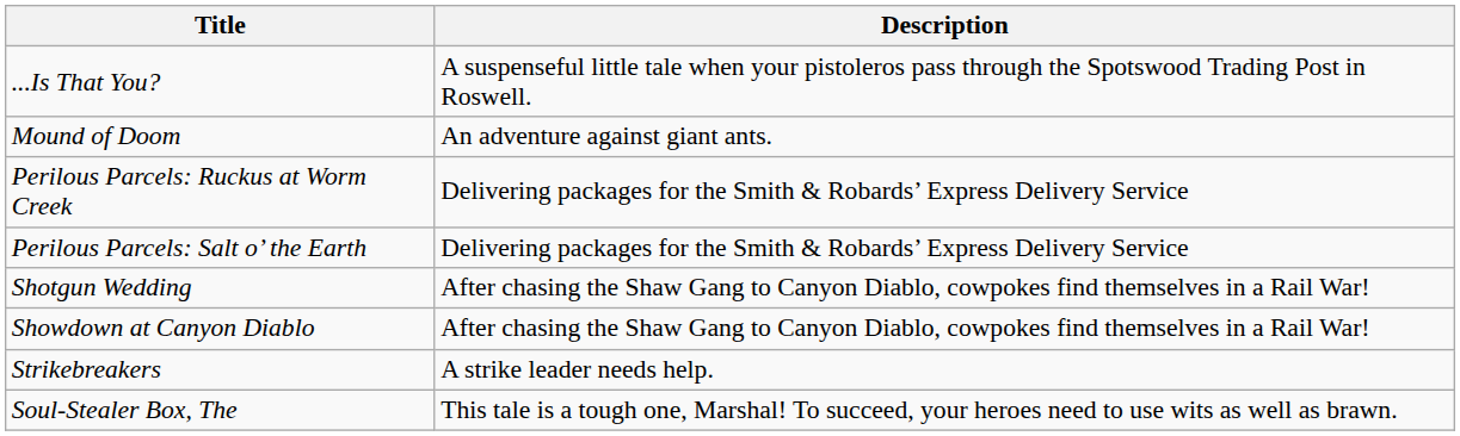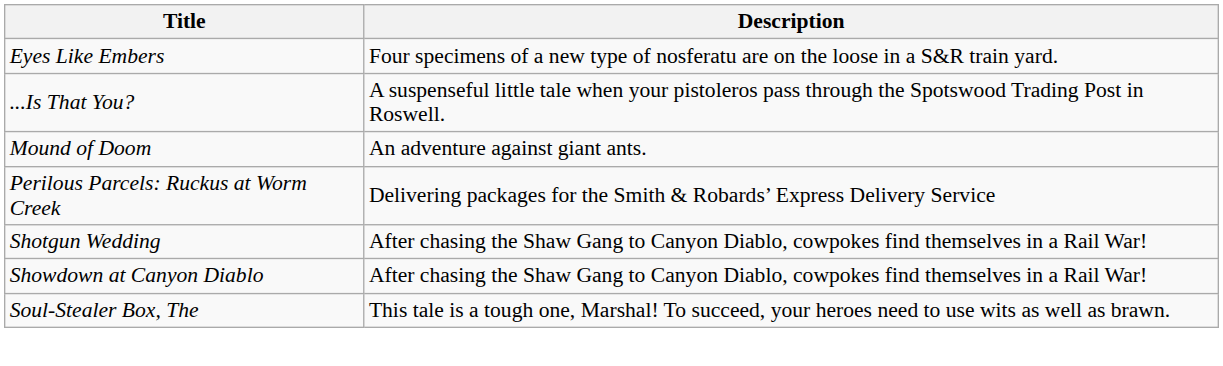 <table class="wikitable" style="width: 900px">
 <tr>
 <th>Title</th>
 <th>Description</th>
+</tr>
+<tr>
+<td><em>Eyes Like Embers</em></td>
+<td>Four specimens of a new type of nosferatu are on the loose in a S&R train yard.</td>
 </tr>
 <tr>
 <td><em>...Is That You?</em></td>
 <td>A suspenseful little tale when your pistoleros pass through the Spotswood Trading Post in Roswell.</td>
 </tr>
 <tr>
 <td><em>Mound of Doom</em></td>
 <td>An adventure against giant ants.</td>
 </tr>
 <tr>
 <td><em>Perilous Parcels: Ruckus at Worm Creek</em></td>
 <td>Delivering packages for the Smith & Robards’ Express Delivery Service</td>
 </tr>
 <tr>
-<td><em>Perilous Parcels: Salt o’ the Earth</em></td>
-<td>Delivering packages for the Smith & Robards’ Express Delivery Service</td>
-</tr>
-<tr>
 <td><em>Shotgun Wedding</em></td>
 <td>After chasing the Shaw Gang to Canyon Diablo, cowpokes find themselves in a Rail War!</td>
 </tr>
 <tr>
 <td><em>Showdown at Canyon Diablo</em></td>
 <td>After chasing the Shaw Gang to Canyon Diablo, cowpokes find themselves in a Rail War!</td>
 </tr>
 <tr>
-<td><em>Strikebreakers</em></td>
-<td>A strike leader needs help.</td>
-</tr>
-<tr>
 <td><em>Soul-Stealer Box, The</em></td>
 <td>This tale is a tough one, Marshal! To succeed, your heroes need to use wits as well as brawn.</td>
 </tr>
 </table>
